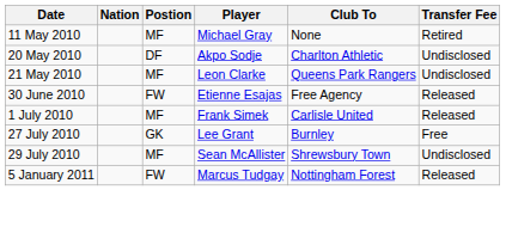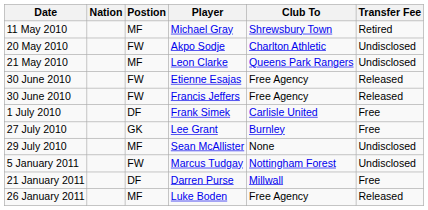 <table class="wikitable">
 <tr>
 <th>Date</th>
 <th>Nation</th>
 <th>Postion</th>
 <th>Player</th>
 <th>Club To</th>
 <th>Transfer Fee</th>
 </tr>
 <tr>
 <td>11 May 2010</td>
 <td></td>
 <td>MF</td>
 <td><a href='#'>Michael Gray</a></td>
-<td>None</td>
+<td><a href='#'>Shrewsbury Town</a></td>
 <td>Retired</td>
 </tr>
 <tr>
 <td>20 May 2010 </td>
 <td></td>
-<td>DF</td>
+<td>FW</td>
 <td><a href='#'>Akpo Sodje</a></td>
 <td><a href='#'>Charlton Athletic</a></td>
 <td>Undisclosed</td>
 </tr>
 <tr>
 <td>21 May 2010 </td>
 <td></td>
 <td>MF</td>
 <td><a href='#'>Leon Clarke</a></td>
 <td><a href='#'>Queens Park Rangers</a></td>
 <td>Undisclosed</td>
 </tr>
 <tr>
 <td>30 June 2010 </td>
 <td></td>
 <td>FW</td>
 <td><a href='#'>Etienne Esajas</a></td>
 <td>Free Agency</td>
 <td>Released</td>
 </tr>
 <tr>
+<td>30 June 2010 </td>
+<td></td>
+<td>FW</td>
+<td><a href='#'>Francis Jeffers</a></td>
+<td>Free Agency</td>
+<td>Released</td>
+</tr>
+<tr>
 <td>1 July 2010 </td>
 <td></td>
-<td>MF</td>
+<td>DF</td>
 <td><a href='#'>Frank Simek</a></td>
 <td><a href='#'>Carlisle United</a></td>
-<td>Released</td>
+<td>Free</td>
 </tr>
 <tr>
 <td>27 July 2010 </td>
 <td></td>
 <td>GK</td>
 <td><a href='#'>Lee Grant</a></td>
 <td><a href='#'>Burnley</a></td>
 <td>Free</td>
 </tr>
 <tr>
 <td>29 July 2010 </td>
 <td></td>
 <td>MF</td>
 <td><a href='#'>Sean McAllister</a></td>
-<td><a href='#'>Shrewsbury Town</a></td>
+<td>None</td>
 <td>Undisclosed</td>
 </tr>
 <tr>
 <td>5 January 2011 </td>
 <td></td>
 <td>FW</td>
 <td><a href='#'>Marcus Tudgay</a></td>
 <td><a href='#'>Nottingham Forest</a></td>
+<td>Undisclosed</td>
+</tr>
+<tr>
+<td>21 January 2011 </td>
+<td></td>
+<td>DF</td>
+<td><a href='#'>Darren Purse</a></td>
+<td><a href='#'>Millwall</a></td>
+<td>Free</td>
+</tr>
+<tr>
+<td>26 January 2011 </td>
+<td></td>
+<td>MF</td>
+<td><a href='#'>Luke Boden</a></td>
+<td>Free Agency</td>
 <td>Released</td>
 </tr>
 </table>
